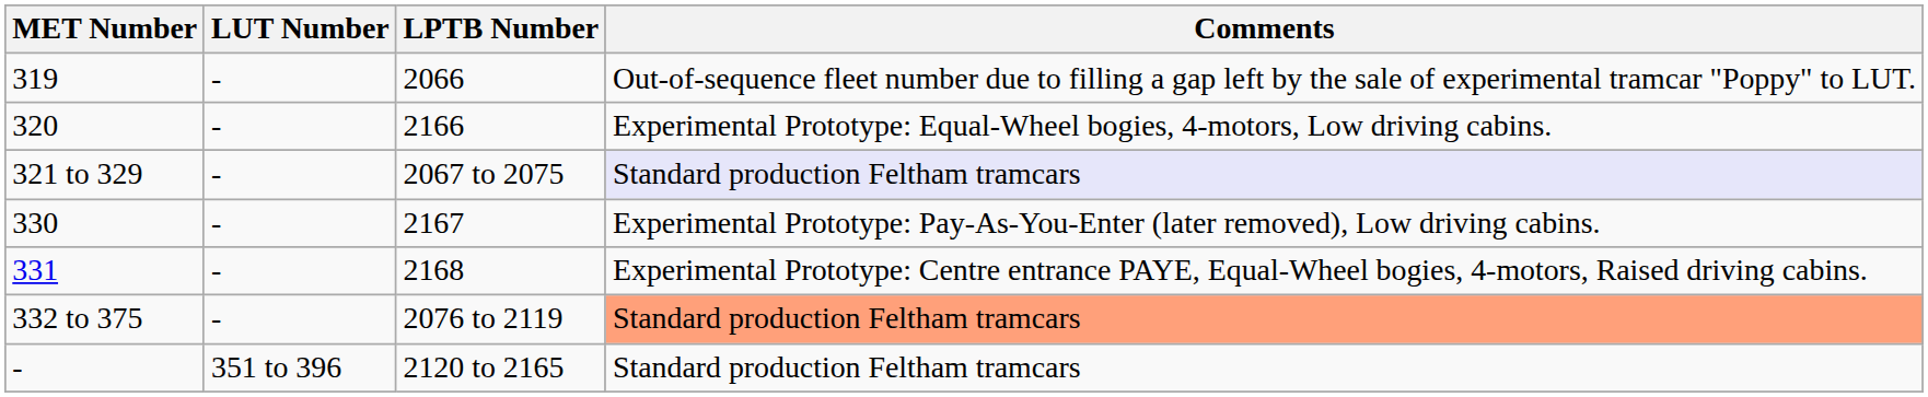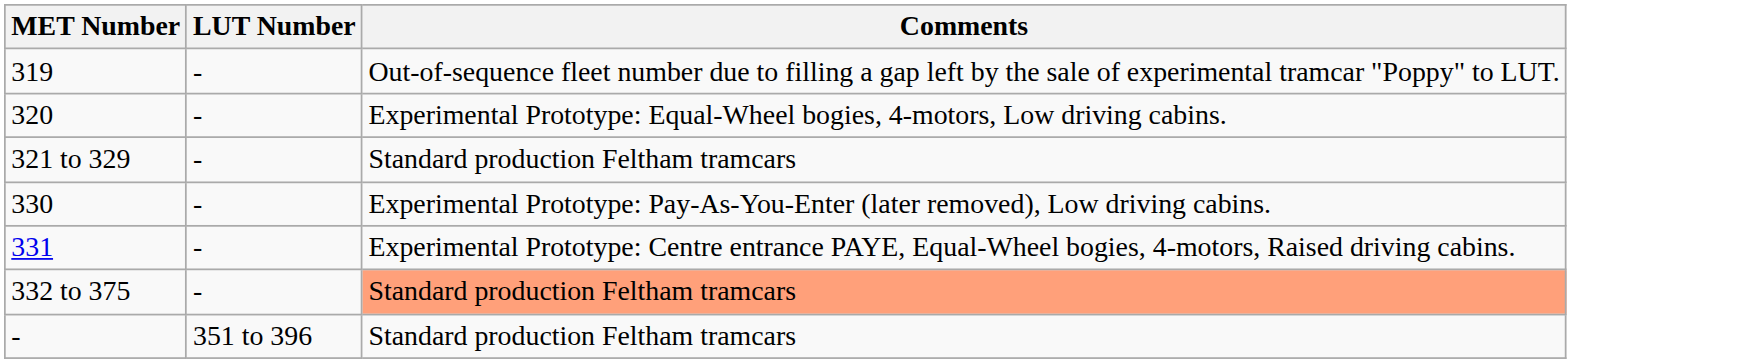 <table class="wikitable mw- sortable">
 <tr>
 <th>MET Number</th>
 <th>LUT Number</th>
-<th>LPTB Number</th>
 <th>Comments</th>
 </tr>
 <tr>
 <td>319</td>
 <td>-</td>
-<td>2066</td>
 <td>Out-of-sequence fleet number due to filling a gap left by the sale of experimental tramcar "Poppy" to LUT.</td>
 </tr>
 <tr>
 <td>320</td>
 <td>-</td>
-<td>2166</td>
 <td>Experimental Prototype: Equal-Wheel bogies, 4-motors, Low driving cabins.</td>
 </tr>
 <tr>
 <td>321 to 329</td>
 <td>-</td>
-<td>2067 to 2075</td>
-<td style="background: lavender;">Standard production Feltham tramcars</td>
+<td>Standard production Feltham tramcars</td>
 </tr>
 <tr>
 <td>330</td>
 <td>-</td>
-<td>2167</td>
 <td>Experimental Prototype: Pay-As-You-Enter (later removed), Low driving cabins.</td>
 </tr>
 <tr>
 <td><a href='#'>331</a></td>
 <td>-</td>
-<td>2168</td>
 <td>Experimental Prototype: Centre entrance PAYE, Equal-Wheel bogies, 4-motors, Raised driving cabins.</td>
 </tr>
 <tr>
 <td>332 to 375</td>
 <td>-</td>
-<td>2076 to 2119</td>
 <td style="background: lightsalmon;">Standard production Feltham tramcars</td>
 </tr>
 <tr>
 <td>-</td>
 <td>351 to 396</td>
-<td>2120 to 2165</td>
 <td>Standard production Feltham tramcars</td>
 </tr>
 </table>
